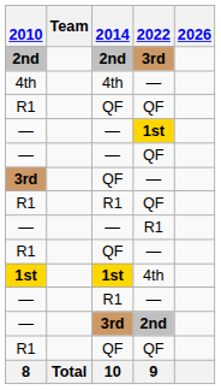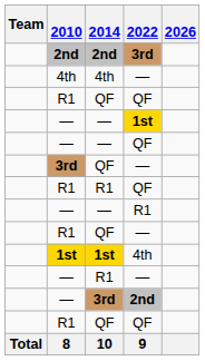 <table class="wikitable" style="text-align:center; font-size:90%">
 <tr>
+<th>Team</th>
 <th><br><a href='#'>2010</a></th>
-<th>Team</th>
 <th><br><a href='#'>2014</a></th>
 <th><br><a href='#'>2022</a></th>
 <th><br><a href='#'>2026</a></th>
 </tr>
 <tr>
+<td align=left></td>
 <td bgcolor=silver><strong>2nd</strong></td>
-<td align=left></td>
 <td bgcolor=silver><strong>2nd</strong></td>
 <td bgcolor=cc9966><strong>3rd</strong></td>
 <td></td>
 </tr>
 <tr>
+<td align=left></td>
 <td>4th</td>
-<td align=left></td>
 <td>4th</td>
 <td>—</td>
 <td></td>
 </tr>
 <tr>
+<td align=left></td>
 <td>R1</td>
-<td align=left></td>
 <td>QF</td>
 <td>QF</td>
 <td></td>
 </tr>
 <tr>
+<td align=left></td>
 <td>—</td>
-<td align=left></td>
 <td>—</td>
 <td bgcolor=gold><strong>1st</strong></td>
 <td></td>
 </tr>
 <tr>
+<td align=left></td>
 <td>—</td>
-<td align=left></td>
 <td>—</td>
 <td>QF</td>
 <td></td>
 </tr>
 <tr>
+<td align=left></td>
 <td bgcolor=cc9966><strong>3rd</strong></td>
-<td align=left></td>
 <td>QF</td>
 <td>—</td>
 <td></td>
 </tr>
 <tr>
+<td align=left></td>
 <td>R1</td>
-<td align=left></td>
 <td>R1</td>
 <td>QF</td>
 <td></td>
 </tr>
 <tr>
+<td align=left></td>
 <td>—</td>
-<td align=left></td>
 <td>—</td>
 <td>R1</td>
 <td></td>
 </tr>
 <tr>
+<td align=left></td>
 <td>R1</td>
-<td align=left></td>
 <td>QF</td>
 <td>—</td>
 <td></td>
 </tr>
 <tr>
+<td align=left></td>
 <td bgcolor=gold><strong>1st</strong></td>
-<td align=left></td>
 <td bgcolor=gold><strong>1st</strong></td>
 <td>4th</td>
 <td></td>
 </tr>
 <tr>
+<td align=left></td>
 <td>—</td>
-<td align=left></td>
 <td>R1</td>
 <td>—</td>
 <td></td>
 </tr>
 <tr>
+<td align=left></td>
 <td>—</td>
-<td align=left></td>
 <td bgcolor=cc9966><strong>3rd</strong></td>
 <td bgcolor=silver><strong>2nd</strong></td>
 <td></td>
 </tr>
 <tr>
+<td align=left></td>
 <td>R1</td>
-<td align=left></td>
 <td>QF</td>
 <td>QF</td>
 <td></td>
 </tr>
 <tr>
+<th>Total</th>
 <th>8</th>
-<th>Total</th>
 <th>10</th>
 <th>9</th>
 <th></th>
 </tr>
 </table>
